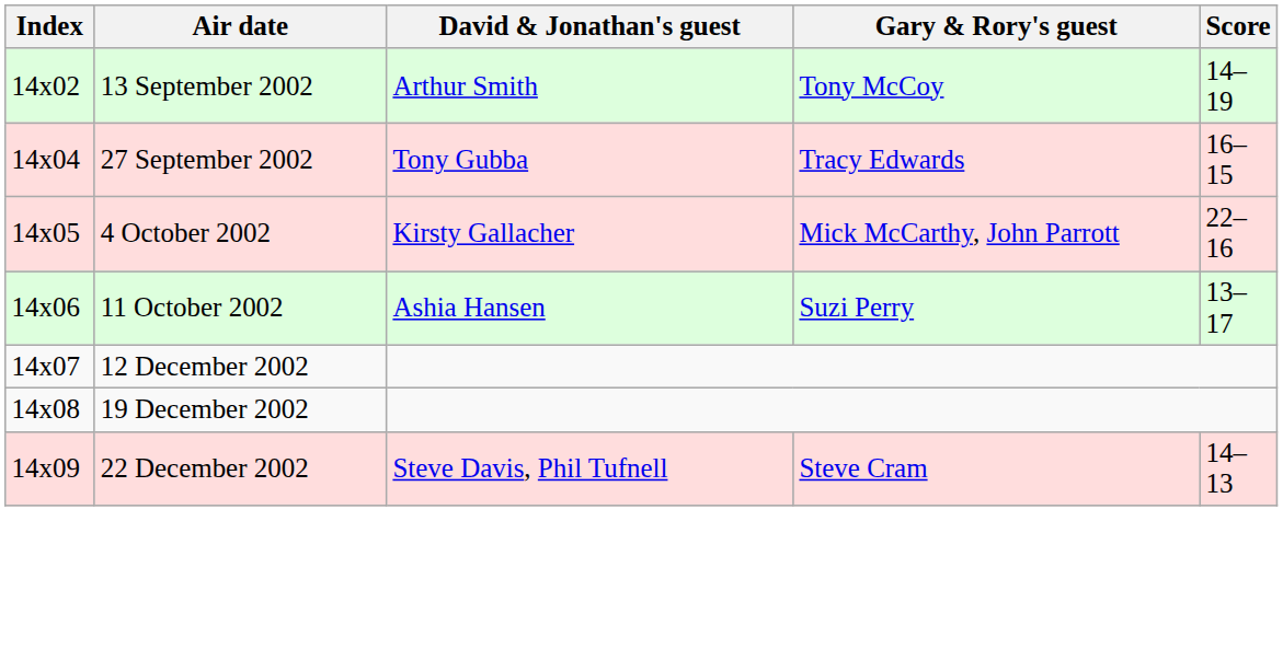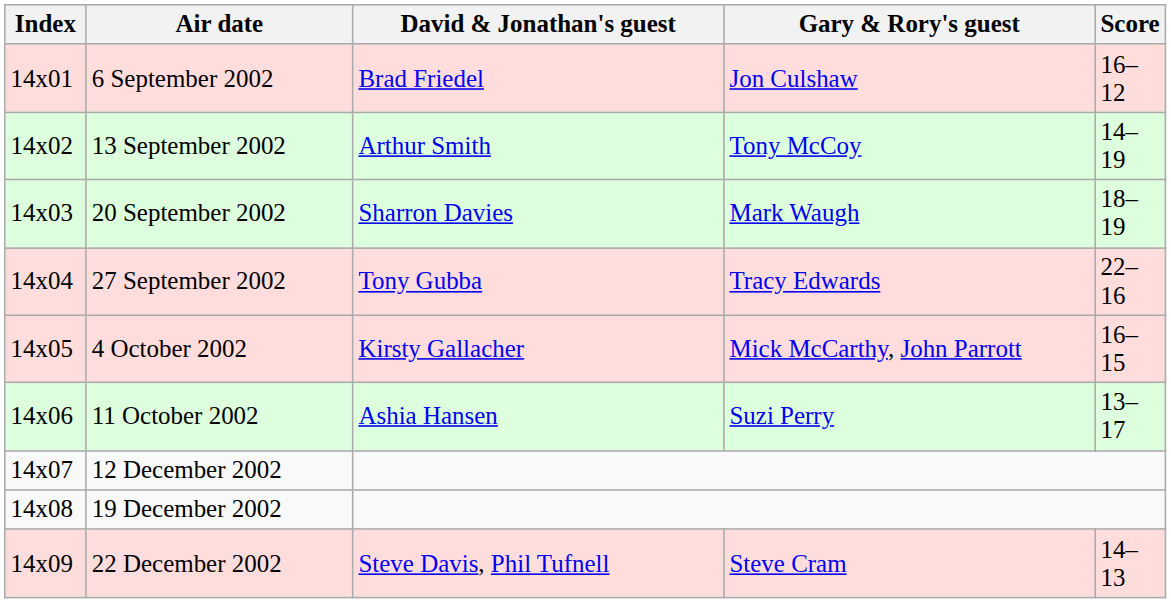 <table class="wikitable" style="width:745px;">
 <tr>
 <th style="width:7%;">Index</th>
 <th style="width:23%;">Air date</th>
 <th style="width:32%;">David & Jonathan's guest</th>
 <th style="width:32%;">Gary & Rory's guest</th>
 <th style="width:7%;">Score</th>
 </tr>
+<tr style="background:#fdd;">
+<td>14x01</td>
+<td>6 September 2002</td>
+<td><a href='#'>Brad Friedel</a></td>
+<td><a href='#'>Jon Culshaw</a></td>
+<td>16–12</td>
+</tr>
 <tr style="background:#dfd;">
 <td>14x02</td>
 <td>13 September 2002</td>
 <td><a href='#'>Arthur Smith</a></td>
 <td><a href='#'>Tony McCoy</a></td>
 <td>14–19</td>
 </tr>
+<tr style="background:#dfd;">
+<td>14x03</td>
+<td>20 September 2002</td>
+<td><a href='#'>Sharron Davies</a></td>
+<td><a href='#'>Mark Waugh</a></td>
+<td>18–19</td>
+</tr>
 <tr style="background:#fdd;">
 <td>14x04</td>
 <td>27 September 2002</td>
 <td><a href='#'>Tony Gubba</a></td>
 <td><a href='#'>Tracy Edwards</a></td>
-<td>16–15</td>
+<td>22–16</td>
 </tr>
 <tr style="background:#fdd;">
 <td>14x05</td>
 <td>4 October 2002</td>
 <td><a href='#'>Kirsty Gallacher</a></td>
 <td><a href='#'>Mick McCarthy</a>, <a href='#'>John Parrott</a></td>
-<td>22–16</td>
+<td>16–15</td>
 </tr>
 <tr style="background:#dfd;">
 <td>14x06</td>
 <td>11 October 2002</td>
 <td><a href='#'>Ashia Hansen</a></td>
 <td><a href='#'>Suzi Perry</a></td>
 <td>13–17</td>
 </tr>
 <tr>
 <td>14x07</td>
 <td>12 December 2002</td>
 <td colspan="3"></td>
 </tr>
 <tr>
 <td>14x08</td>
 <td>19 December 2002</td>
 <td colspan="3"></td>
 </tr>
 <tr style="background:#fdd;">
 <td>14x09</td>
 <td>22 December 2002 </td>
 <td><a href='#'>Steve Davis</a>, <a href='#'>Phil Tufnell</a></td>
 <td><a href='#'>Steve Cram</a></td>
 <td>14–13</td>
 </tr>
 </table>
